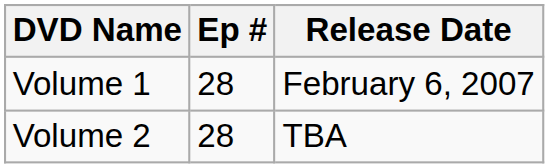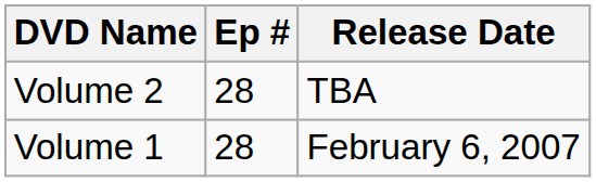 <table class="wikitable">
 <tr>
 <th>DVD Name</th>
 <th>Ep #</th>
 <th>Release Date</th>
 </tr>
 <tr>
+<td>Volume 2</td>
+<td>28</td>
+<td>TBA</td>
+</tr>
+<tr>
 <td>Volume 1</td>
 <td>28</td>
 <td>February 6, 2007</td>
 </tr>
-<tr>
-<td>Volume 2</td>
-<td>28</td>
-<td>TBA</td>
-</tr>
 </table>
